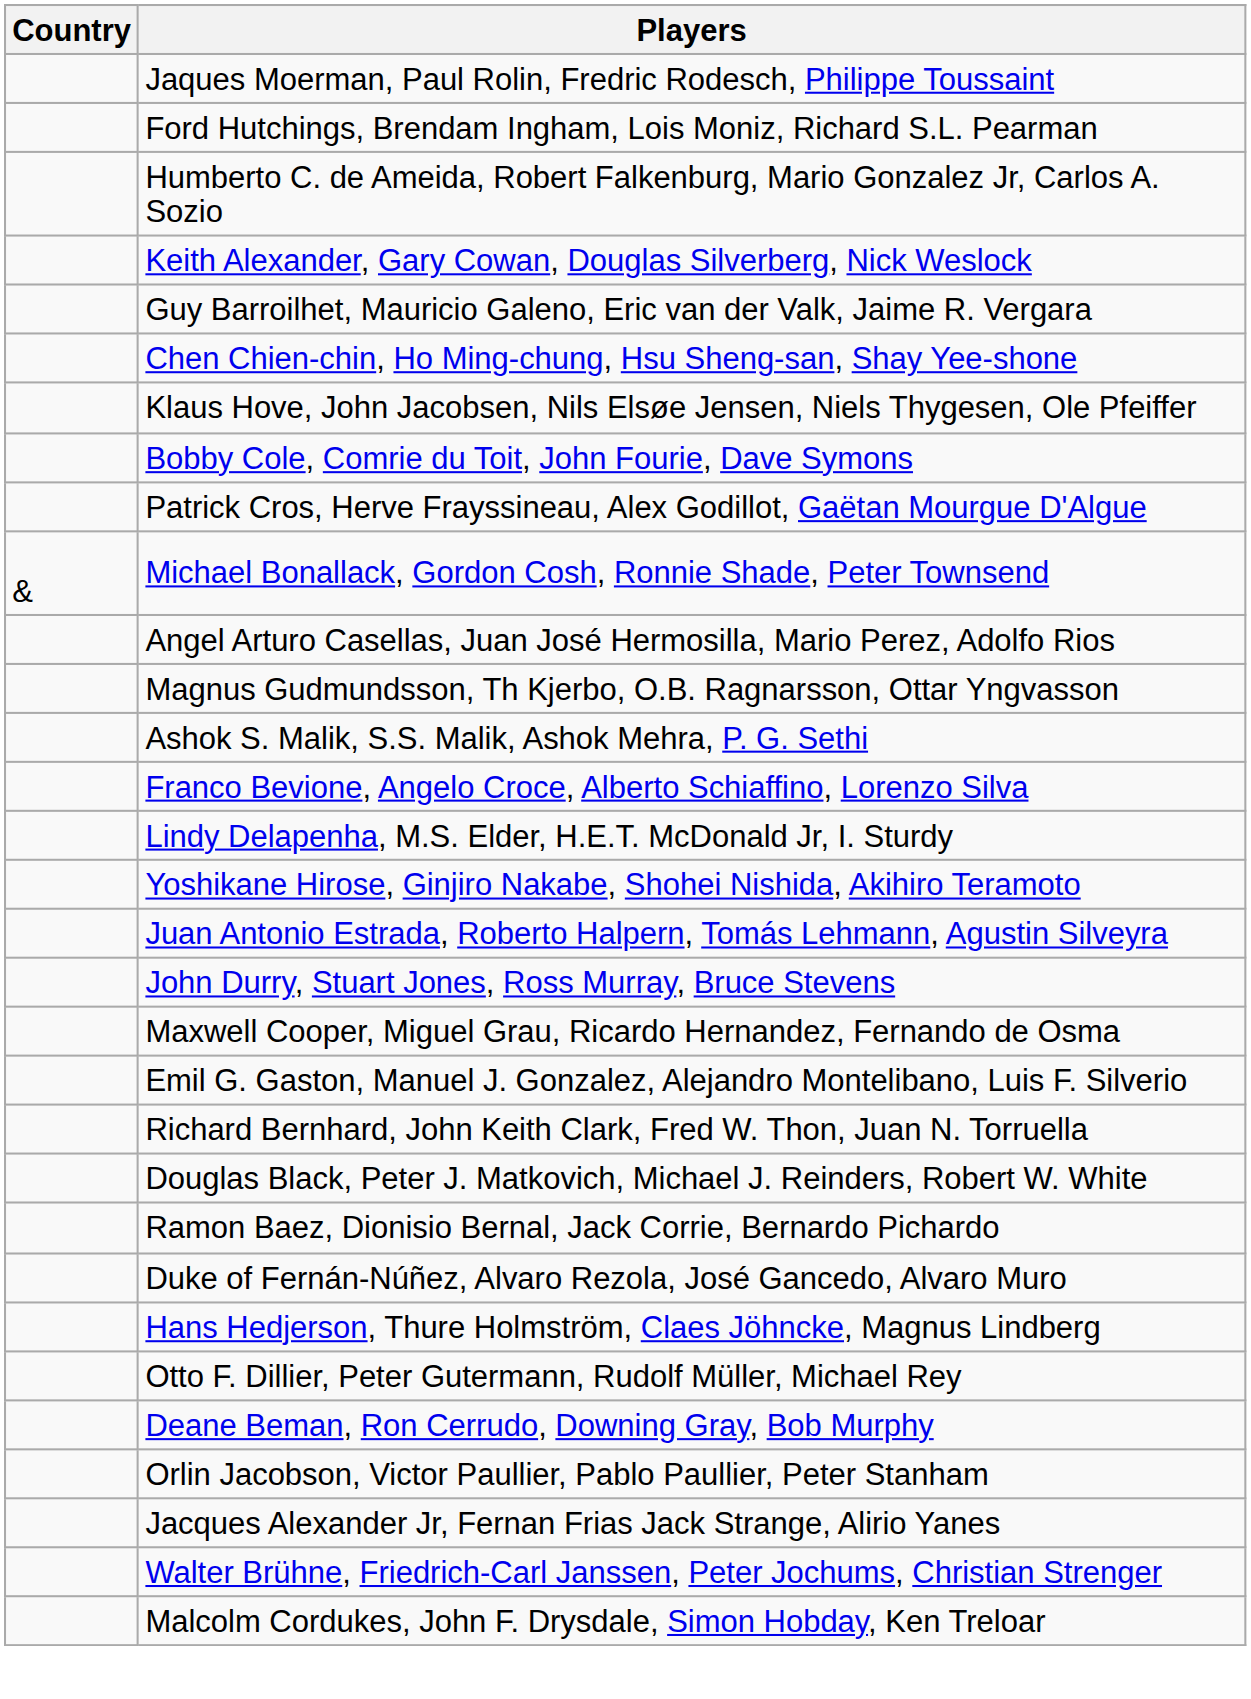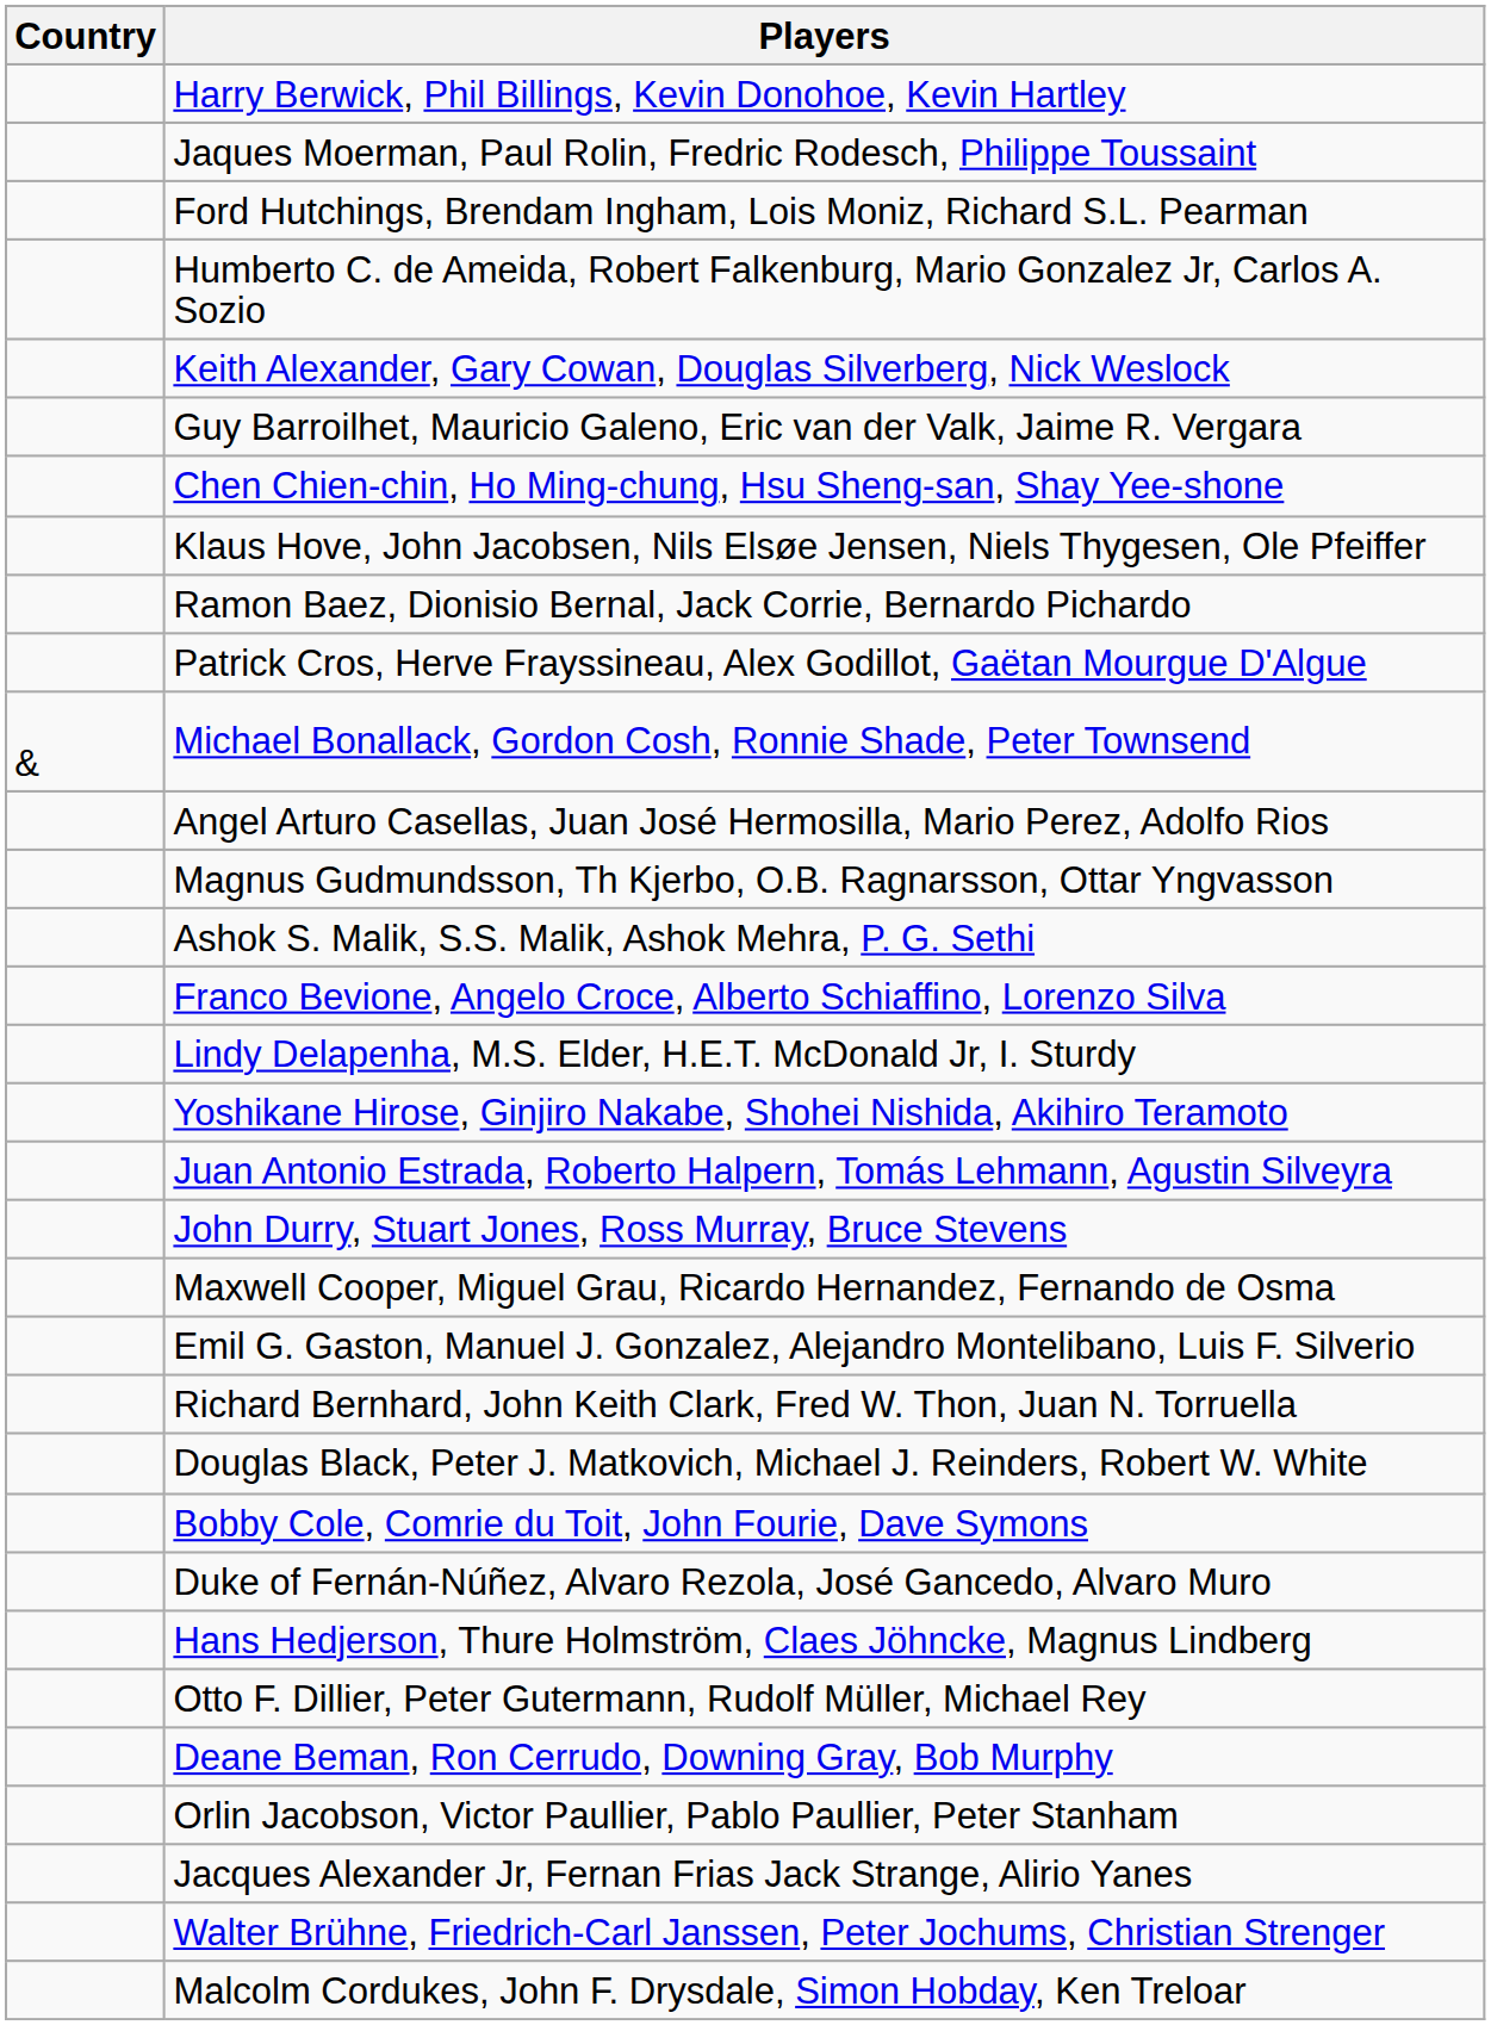 <table class="wikitable" style="font-size:95%;">
 <tr>
 <th>Country</th>
 <th>Players</th>
+</tr>
+<tr>
+<td></td>
+<td><a href='#'>Harry Berwick</a>, <a href='#'>Phil Billings</a>, <a href='#'>Kevin Donohoe</a>, <a href='#'>Kevin Hartley</a></td>
 </tr>
 <tr>
 <td></td>
 <td>Jaques Moerman, Paul Rolin, Fredric Rodesch, <a href='#'>Philippe Toussaint</a></td>
 </tr>
 <tr>
 <td></td>
 <td>Ford Hutchings, Brendam Ingham, Lois Moniz, Richard S.L. Pearman</td>
 </tr>
 <tr>
 <td></td>
 <td>Humberto C. de Ameida, Robert Falkenburg, Mario Gonzalez Jr, Carlos A. Sozio</td>
 </tr>
 <tr>
 <td></td>
 <td><a href='#'>Keith Alexander</a>, <a href='#'>Gary Cowan</a>, <a href='#'>Douglas Silverberg</a>, <a href='#'>Nick Weslock</a></td>
 </tr>
 <tr>
 <td></td>
 <td>Guy Barroilhet, Mauricio Galeno, Eric van der Valk, Jaime R. Vergara</td>
 </tr>
 <tr>
 <td></td>
 <td><a href='#'>Chen Chien-chin</a>, <a href='#'>Ho Ming-chung</a>, <a href='#'>Hsu Sheng-san</a>, <a href='#'>Shay Yee-shone</a></td>
 </tr>
 <tr>
 <td></td>
 <td>Klaus Hove, John Jacobsen, Nils Elsøe Jensen, Niels Thygesen, Ole Pfeiffer</td>
 </tr>
 <tr>
 <td></td>
-<td><a href='#'>Bobby Cole</a>, <a href='#'>Comrie du Toit</a>, <a href='#'>John Fourie</a>, <a href='#'>Dave Symons</a></td>
+<td>Ramon Baez, Dionisio Bernal, Jack Corrie, Bernardo Pichardo</td>
 </tr>
 <tr>
 <td></td>
 <td>Patrick Cros, Herve Frayssineau, Alex Godillot, <a href='#'>Gaëtan Mourgue D'Algue</a></td>
 </tr>
 <tr>
 <td><br>& </td>
 <td><a href='#'>Michael Bonallack</a>, <a href='#'>Gordon Cosh</a>, <a href='#'>Ronnie Shade</a>, <a href='#'>Peter Townsend</a></td>
 </tr>
 <tr>
 <td></td>
 <td>Angel Arturo Casellas, Juan José Hermosilla, Mario Perez, Adolfo Rios</td>
 </tr>
 <tr>
 <td></td>
 <td>Magnus Gudmundsson, Th Kjerbo, O.B. Ragnarsson, Ottar Yngvasson</td>
 </tr>
 <tr>
 <td></td>
 <td>Ashok S. Malik, S.S. Malik, Ashok Mehra, <a href='#'>P. G. Sethi</a></td>
 </tr>
 <tr>
 <td></td>
 <td><a href='#'>Franco Bevione</a>, <a href='#'>Angelo Croce</a>, <a href='#'>Alberto Schiaffino</a>, <a href='#'>Lorenzo Silva</a></td>
 </tr>
 <tr>
 <td></td>
 <td><a href='#'>Lindy Delapenha</a>, M.S. Elder, H.E.T. McDonald Jr, I. Sturdy</td>
 </tr>
 <tr>
 <td></td>
 <td><a href='#'>Yoshikane Hirose</a>, <a href='#'>Ginjiro Nakabe</a>, <a href='#'>Shohei Nishida</a>, <a href='#'>Akihiro Teramoto</a></td>
 </tr>
 <tr>
 <td></td>
 <td><a href='#'>Juan Antonio Estrada</a>, <a href='#'>Roberto Halpern</a>, <a href='#'>Tomás Lehmann</a>, <a href='#'>Agustin Silveyra</a></td>
 </tr>
 <tr>
 <td></td>
 <td><a href='#'>John Durry</a>, <a href='#'>Stuart Jones</a>, <a href='#'>Ross Murray</a>, <a href='#'>Bruce Stevens</a></td>
 </tr>
 <tr>
 <td></td>
 <td>Maxwell Cooper, Miguel Grau, Ricardo Hernandez, Fernando de Osma</td>
 </tr>
 <tr>
 <td></td>
 <td>Emil G. Gaston, Manuel J. Gonzalez, Alejandro Montelibano, Luis F. Silverio</td>
 </tr>
 <tr>
 <td></td>
 <td>Richard Bernhard, John Keith Clark, Fred W. Thon, Juan N. Torruella</td>
 </tr>
 <tr>
 <td></td>
 <td>Douglas Black, Peter J. Matkovich, Michael J. Reinders, Robert W. White</td>
 </tr>
 <tr>
 <td></td>
-<td>Ramon Baez, Dionisio Bernal, Jack Corrie, Bernardo Pichardo</td>
+<td><a href='#'>Bobby Cole</a>, <a href='#'>Comrie du Toit</a>, <a href='#'>John Fourie</a>, <a href='#'>Dave Symons</a></td>
 </tr>
 <tr>
 <td></td>
 <td>Duke of Fernán-Núñez, Alvaro Rezola, José Gancedo, Alvaro Muro</td>
 </tr>
 <tr>
 <td></td>
 <td><a href='#'>Hans Hedjerson</a>, Thure Holmström, <a href='#'>Claes Jöhncke</a>, Magnus Lindberg</td>
 </tr>
 <tr>
 <td></td>
 <td>Otto F. Dillier, Peter Gutermann, Rudolf Müller, Michael Rey</td>
 </tr>
 <tr>
 <td></td>
 <td><a href='#'>Deane Beman</a>, <a href='#'>Ron Cerrudo</a>, <a href='#'>Downing Gray</a>, <a href='#'>Bob Murphy</a></td>
 </tr>
 <tr>
 <td></td>
 <td>Orlin Jacobson, Victor Paullier, Pablo Paullier, Peter Stanham</td>
 </tr>
 <tr>
 <td></td>
 <td>Jacques Alexander Jr, Fernan Frias Jack Strange, Alirio Yanes</td>
 </tr>
 <tr>
 <td></td>
 <td><a href='#'>Walter Brühne</a>, <a href='#'>Friedrich-Carl Janssen</a>, <a href='#'>Peter Jochums</a>, <a href='#'>Christian Strenger</a></td>
 </tr>
 <tr>
 <td></td>
 <td>Malcolm Cordukes, John F. Drysdale, <a href='#'>Simon Hobday</a>, Ken Treloar</td>
 </tr>
 </table>
